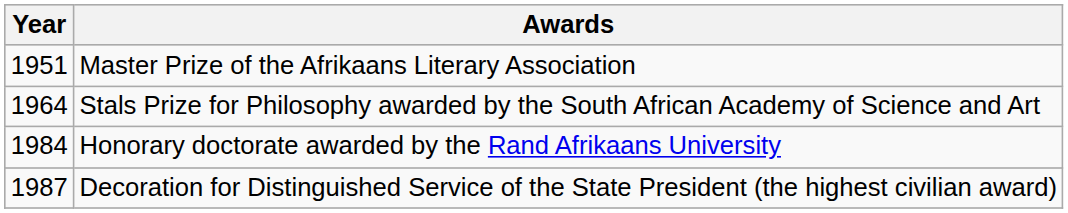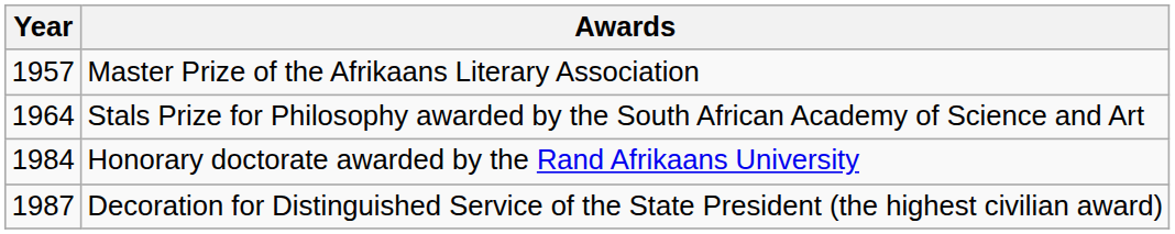 <table class="wikitable">
 <tr>
 <th>Year</th>
 <th>Awards</th>
 </tr>
 <tr>
-<td>1951</td>
+<td>1957</td>
 <td>Master Prize of the Afrikaans Literary Association</td>
 </tr>
 <tr>
 <td>1964</td>
 <td>Stals Prize for Philosophy awarded by the South African Academy of Science and Art</td>
 </tr>
 <tr>
 <td>1984</td>
 <td>Honorary doctorate awarded by the <a href='#'>Rand Afrikaans University</a></td>
 </tr>
 <tr>
 <td>1987</td>
 <td>Decoration for Distinguished Service of the State President (the highest civilian award)</td>
 </tr>
 </table>
